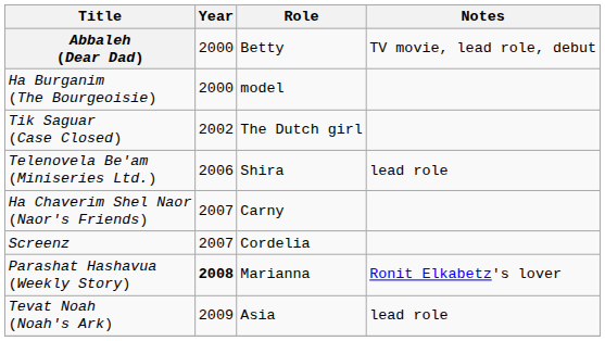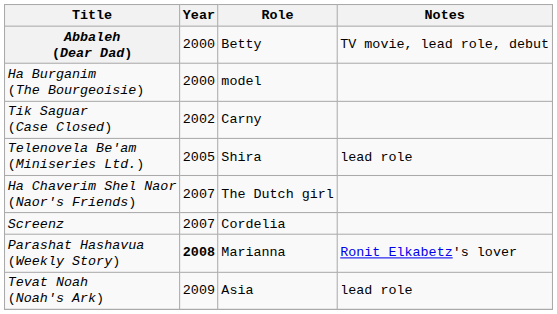 <table class="wikitable sortable plainrowheaders">
 <tr>
 <th scope="col">Title</th>
 <th scope="col">Year</th>
 <th scope="col">Role</th>
 <th scope="col" class="unsortable">Notes</th>
 </tr>
 <tr>
 <th scope="row"><em>Abbaleh</em> <br>(<em>Dear Dad</em>)</th>
 <td align="center">2000</td>
 <td>Betty</td>
 <td>TV movie, lead role, debut</td>
 </tr>
 <tr>
 <td scope="row"><em>Ha Burganim</em> <br>(<em>The Bourgeoisie</em>)</td>
 <td align="center">2000</td>
 <td>model</td>
 <td></td>
 </tr>
 <tr>
 <td scope="row"><em>Tik Saguar</em> <br>(<em>Case Closed</em>)</td>
 <td align="center">2002</td>
-<td>The Dutch girl</td>
+<td>Carny</td>
 <td></td>
 </tr>
 <tr>
 <td scope="row"><em>Telenovela Be'am</em><br>(<em>Miniseries Ltd.</em>)</td>
-<td align="center">2006</td>
+<td align="center">2005</td>
 <td>Shira</td>
 <td>lead role</td>
 </tr>
 <tr>
 <td scope="row"><em>Ha Chaverim Shel Naor</em> <br>(<em>Naor's Friends</em>)</td>
 <td align="center">2007</td>
-<td>Carny</td>
+<td>The Dutch girl</td>
 <td></td>
 </tr>
 <tr>
 <td scope="row"><em>Screenz</em></td>
 <td align="center">2007</td>
 <td>Cordelia</td>
 <td></td>
 </tr>
 <tr>
 <td scope="row"><em>Parashat Hashavua</em> <br>(<em>Weekly Story</em>)</td>
 <td align="center"><strong>2008</strong></td>
 <td>Marianna</td>
 <td><a href='#'>Ronit Elkabetz</a>'s lover</td>
 </tr>
 <tr>
 <td scope="row"><em>Tevat Noah</em><br>(<em>Noah's Ark</em>)</td>
 <td align="center">2009</td>
 <td>Asia</td>
 <td>lead role</td>
 </tr>
 <tr>
 </tr>
 </table>
